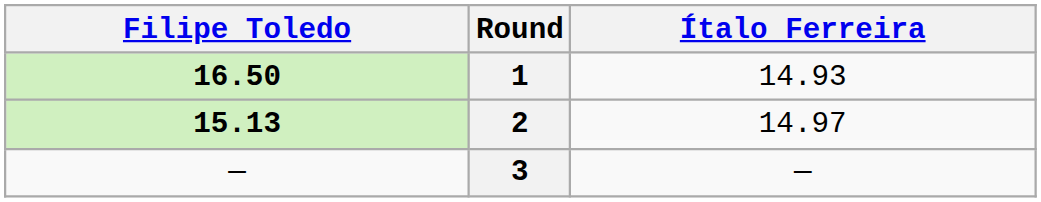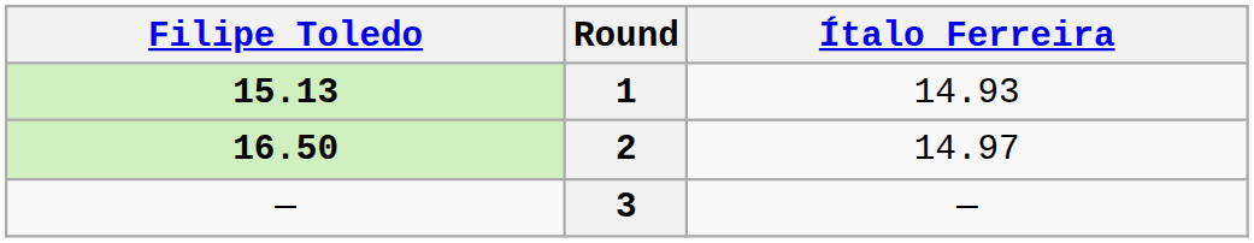 <table class="wikitable">
 <tr>
 <th width=200> <a href='#'>Filipe Toledo</a></th>
 <th>Round</th>
 <th width=200> <a href='#'>Ítalo Ferreira</a></th>
 </tr>
 <tr>
-<td align=center bgcolor=d0f0c0><strong>16.50</strong></td>
+<td align=center bgcolor=d0f0c0><strong>15.13</strong></td>
 <th>1</th>
 <td align=center>14.93</td>
 </tr>
 <tr>
-<td align=center bgcolor=d0f0c0><strong>15.13</strong></td>
+<td align=center bgcolor=d0f0c0><strong>16.50</strong></td>
 <th>2</th>
 <td align=center>14.97</td>
 </tr>
 <tr>
 <td align=center>—</td>
 <th>3</th>
 <td align=center>—</td>
 </tr>
 </table>
